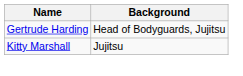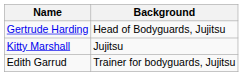 <table class="wikitable">
 <tr>
 <th>Name</th>
 <th>Background</th>
 </tr>
 <tr>
 <td><a href='#'>Gertrude Harding</a></td>
 <td>Head of Bodyguards, Jujitsu</td>
 </tr>
 <tr>
 <td><a href='#'>Kitty Marshall</a></td>
 <td>Jujitsu</td>
 </tr>
+<tr>
+<td>Edith Garrud</td>
+<td>Trainer for bodyguards, Jujitsu</td>
+</tr>
 </table>
